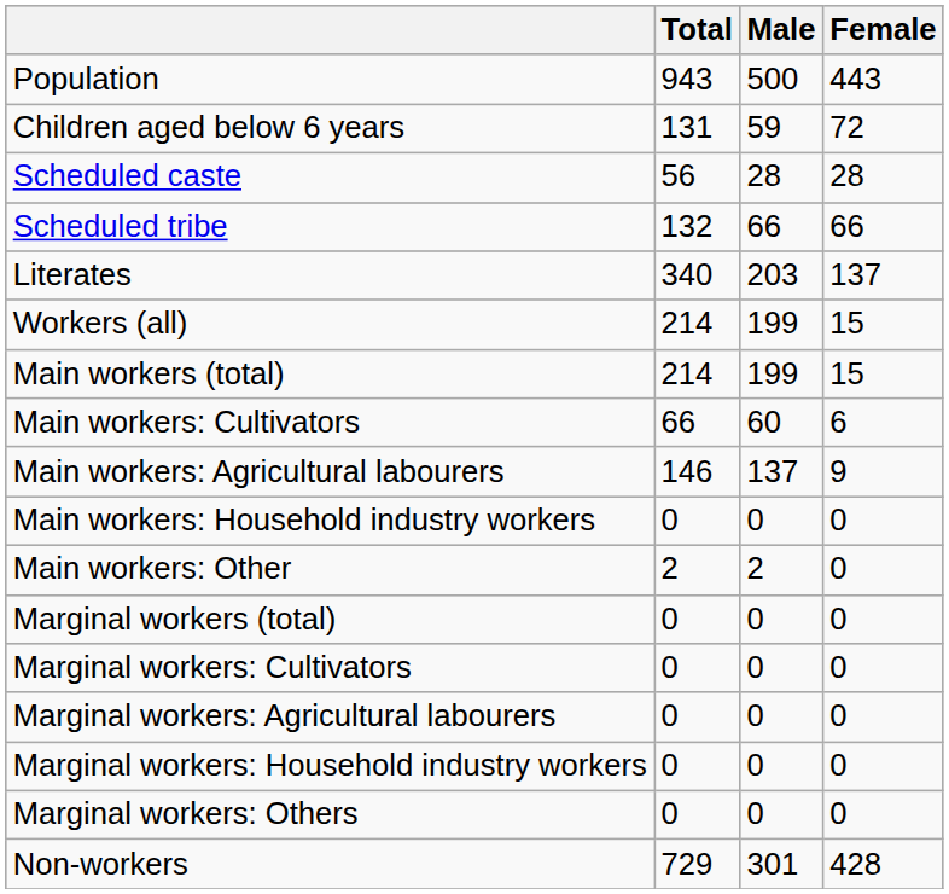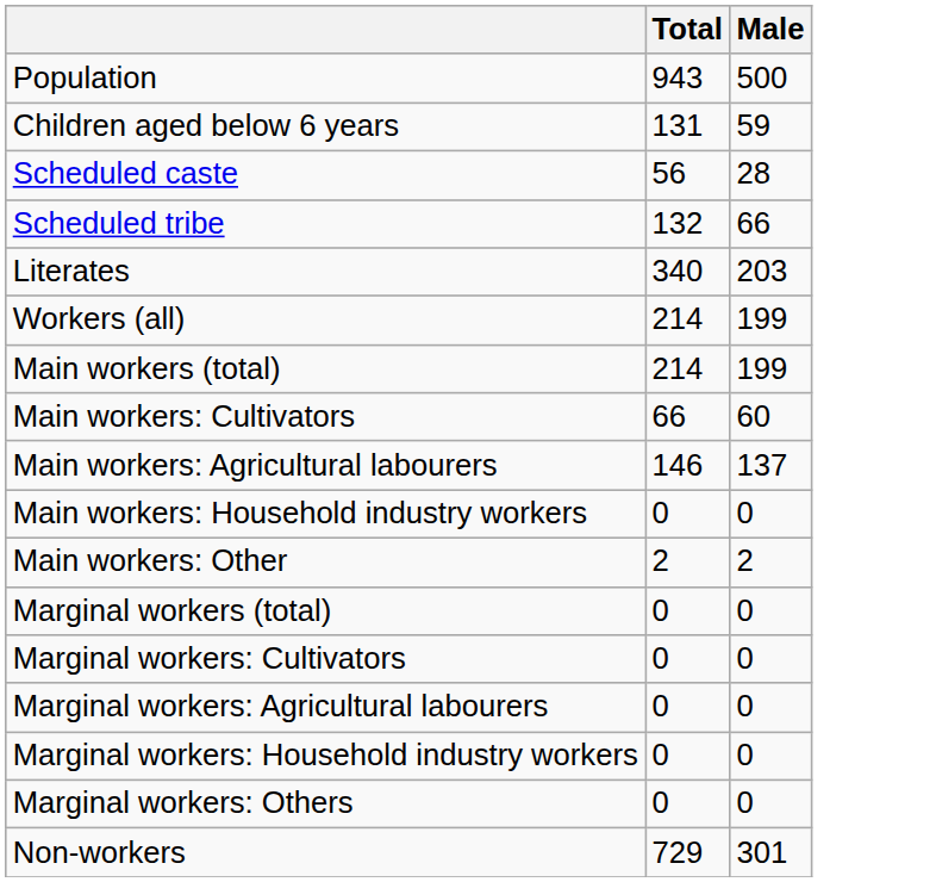 <table class="wikitable sortable">
 <tr>
 <th></th>
 <th>Total</th>
 <th>Male</th>
-<th>Female</th>
 </tr>
 <tr>
 <td>Population</td>
 <td>943</td>
 <td>500</td>
-<td>443</td>
 </tr>
 <tr>
 <td>Children aged below 6 years</td>
 <td>131</td>
 <td>59</td>
-<td>72</td>
 </tr>
 <tr>
 <td><a href='#'>Scheduled caste</a></td>
 <td>56</td>
-<td>28</td>
 <td>28</td>
 </tr>
 <tr>
 <td><a href='#'>Scheduled tribe</a></td>
 <td>132</td>
 <td>66</td>
-<td>66</td>
 </tr>
 <tr>
 <td>Literates</td>
 <td>340</td>
 <td>203</td>
-<td>137</td>
 </tr>
 <tr>
 <td>Workers (all)</td>
 <td>214</td>
 <td>199</td>
-<td>15</td>
 </tr>
 <tr>
 <td>Main workers (total)</td>
 <td>214</td>
 <td>199</td>
-<td>15</td>
 </tr>
 <tr>
 <td>Main workers: Cultivators</td>
 <td>66</td>
 <td>60</td>
-<td>6</td>
 </tr>
 <tr>
 <td>Main workers: Agricultural labourers</td>
 <td>146</td>
 <td>137</td>
-<td>9</td>
 </tr>
 <tr>
 <td>Main workers: Household industry workers</td>
-<td>0</td>
 <td>0</td>
 <td>0</td>
 </tr>
 <tr>
 <td>Main workers: Other</td>
 <td>2</td>
 <td>2</td>
-<td>0</td>
 </tr>
 <tr>
 <td>Marginal workers (total)</td>
-<td>0</td>
 <td>0</td>
 <td>0</td>
 </tr>
 <tr>
 <td>Marginal workers: Cultivators</td>
 <td>0</td>
 <td>0</td>
-<td>0</td>
 </tr>
 <tr>
 <td>Marginal workers: Agricultural labourers</td>
-<td>0</td>
 <td>0</td>
 <td>0</td>
 </tr>
 <tr>
 <td>Marginal workers: Household industry workers</td>
 <td>0</td>
 <td>0</td>
-<td>0</td>
 </tr>
 <tr>
 <td>Marginal workers: Others</td>
-<td>0</td>
 <td>0</td>
 <td>0</td>
 </tr>
 <tr>
 <td>Non-workers</td>
 <td>729</td>
 <td>301</td>
-<td>428</td>
 </tr>
 </table>
